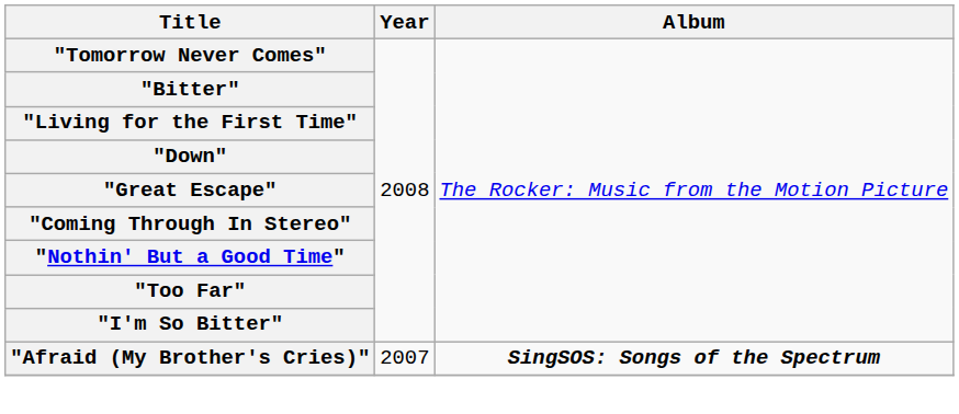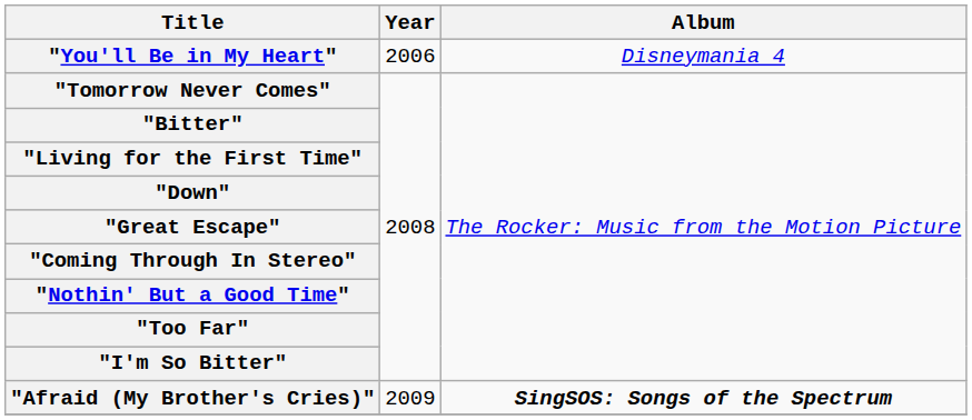 <table class="wikitable plainrowheaders" style="text-align:center;" border="1">
 <tr>
 <th scope="col">Title</th>
 <th scope="col">Year</th>
 <th scope="col">Album</th>
+</tr>
+<tr>
+<th scope="row">"<a href='#'>You'll Be in My Heart</a>"</th>
+<td>2006</td>
+<td><em><a href='#'>Disneymania 4</a></em></td>
 </tr>
 <tr>
 <th scope="row">"Tomorrow Never Comes"</th>
 <td rowspan="9">2008</td>
 <td rowspan="9"><em><a href='#'>The Rocker: Music from the Motion Picture</a></em></td>
 </tr>
 <tr>
 <th scope="row">"Bitter"</th>
 </tr>
 <tr>
 <th scope="row">"Living for the First Time"</th>
 </tr>
 <tr>
 <th scope="row">"Down"</th>
 </tr>
 <tr>
 <th scope="row">"Great Escape"</th>
 </tr>
 <tr>
 <th scope="row">"Coming Through In Stereo"</th>
 </tr>
 <tr>
 <th scope="row">"<a href='#'>Nothin' But a Good Time</a>"</th>
 </tr>
 <tr>
 <th scope="row">"Too Far"</th>
 </tr>
 <tr>
 <th scope="row">"I'm So Bitter"</th>
 </tr>
 <tr>
 <th scope="row">"Afraid (My Brother's Cries)"</th>
-<td>2007</td>
+<td>2009</td>
 <td><strong><em>SingSOS: Songs of the Spectrum</em></strong></td>
 </tr>
 <tr>
 </tr>
 </table>
